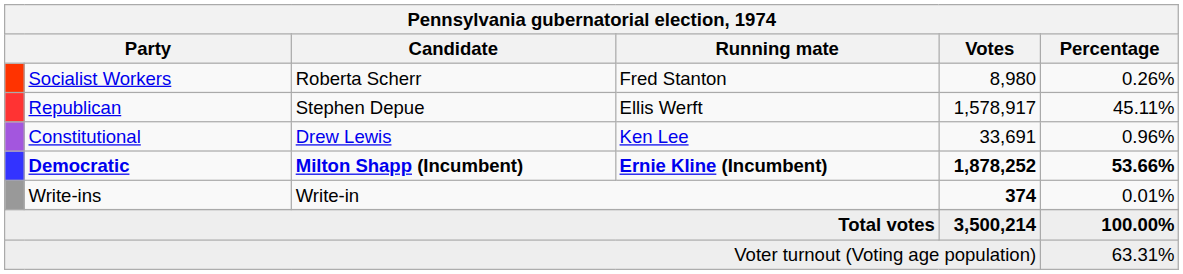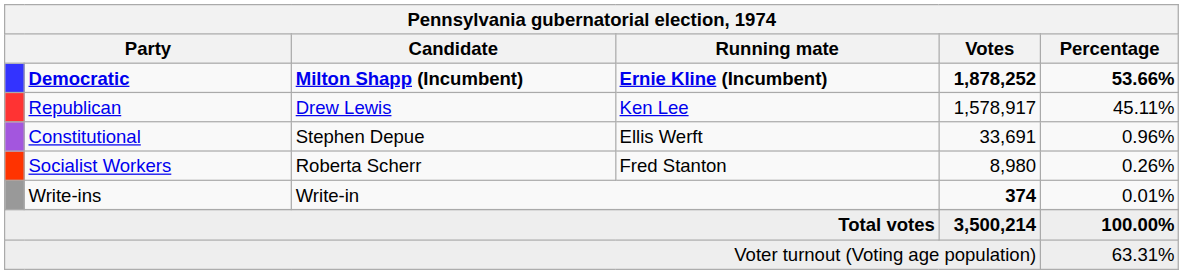 <table class="wikitable" style="background: #f9f9f9; font-size: 95%;">
 <tr style="background-color:#E9E9E9">
 <th colspan="6">Pennsylvania gubernatorial election, 1974</th>
 </tr>
 <tr bgcolor="#EEEEEE" align="center">
 <th colspan="2" style="width: 15em">Party</th>
 <th style="width: 17em">Candidate</th>
 <th style="width: 17em">Running mate</th>
 <th style="width: 5em">Votes</th>
 <th style="width: 7em">Percentage</th>
 </tr>
 <tr>
+<th style="background-color:#3333FF; width:3px"></th>
+<td style="width: 130px"><strong><a href='#'>Democratic</a></strong></td>
+<td><strong><a href='#'>Milton Shapp</a></strong> <strong>(Incumbent)</strong></td>
+<td><strong><a href='#'>Ernie Kline</a></strong> <strong>(Incumbent)</strong></td>
+<td align="right"><strong>1,878,252</strong></td>
+<td align="right"><strong>53.66%</strong></td>
+</tr>
+<tr>
+<th style="background-color:#FF3333; width:3px"></th>
+<td style="width:130px"><a href='#'>Republican</a></td>
+<td><a href='#'>Drew Lewis</a></td>
+<td><a href='#'>Ken Lee</a></td>
+<td align="right">1,578,917</td>
+<td align="right">45.11%</td>
+</tr>
+<tr>
+<th style="background-color:#A356DE; width:3px"></th>
+<td style="width:130px"><a href='#'>Constitutional</a></td>
+<td>Stephen Depue</td>
+<td>Ellis Werft</td>
+<td align="right">33,691</td>
+<td align="right">0.96%</td>
+</tr>
+<tr>
 <th style="background-color:#FF3300; width:3px"></th>
 <td style="width:130px"><a href='#'>Socialist Workers</a></td>
 <td>Roberta Scherr</td>
 <td>Fred Stanton</td>
 <td align="right">8,980</td>
 <td align="right">0.26%</td>
-</tr>
-<tr>
-<th style="background-color:#FF3333; width:3px"></th>
-<td style="width:130px"><a href='#'>Republican</a></td>
-<td>Stephen Depue</td>
-<td>Ellis Werft</td>
-<td align="right">1,578,917</td>
-<td align="right">45.11%</td>
-</tr>
-<tr>
-<th style="background-color:#A356DE; width:3px"></th>
-<td style="width:130px"><a href='#'>Constitutional</a></td>
-<td><a href='#'>Drew Lewis</a></td>
-<td><a href='#'>Ken Lee</a></td>
-<td align="right">33,691</td>
-<td align="right">0.96%</td>
-</tr>
-<tr>
-<th style="background-color:#3333FF; width:3px"></th>
-<td style="width: 130px"><strong><a href='#'>Democratic</a></strong></td>
-<td><strong><a href='#'>Milton Shapp</a></strong> <strong>(Incumbent)</strong></td>
-<td><strong><a href='#'>Ernie Kline</a></strong> <strong>(Incumbent)</strong></td>
-<td align="right"><strong>1,878,252</strong></td>
-<td align="right"><strong>53.66%</strong></td>
 </tr>
 <tr>
 <th style="background-color:#999999; width:3px"></th>
 <td style="width:130px">Write-ins</td>
 <td colspan="2">Write-in</td>
 <td align="right"><strong>374</strong></td>
 <td align="right">0.01%</td>
 </tr>
 <tr>
 </tr>
 <tr bgcolor="#EEEEEE">
 <td colspan="4" align="right"><strong>Total votes</strong></td>
 <td align="right"><strong>3,500,214</strong></td>
 <td align="right"><strong>100.00%</strong></td>
 </tr>
 <tr bgcolor="#EEEEEE">
 <td colspan="5" align="right">Voter turnout (Voting age population)</td>
 <td colspan="1" align="right">63.31%</td>
 </tr>
 </table>
